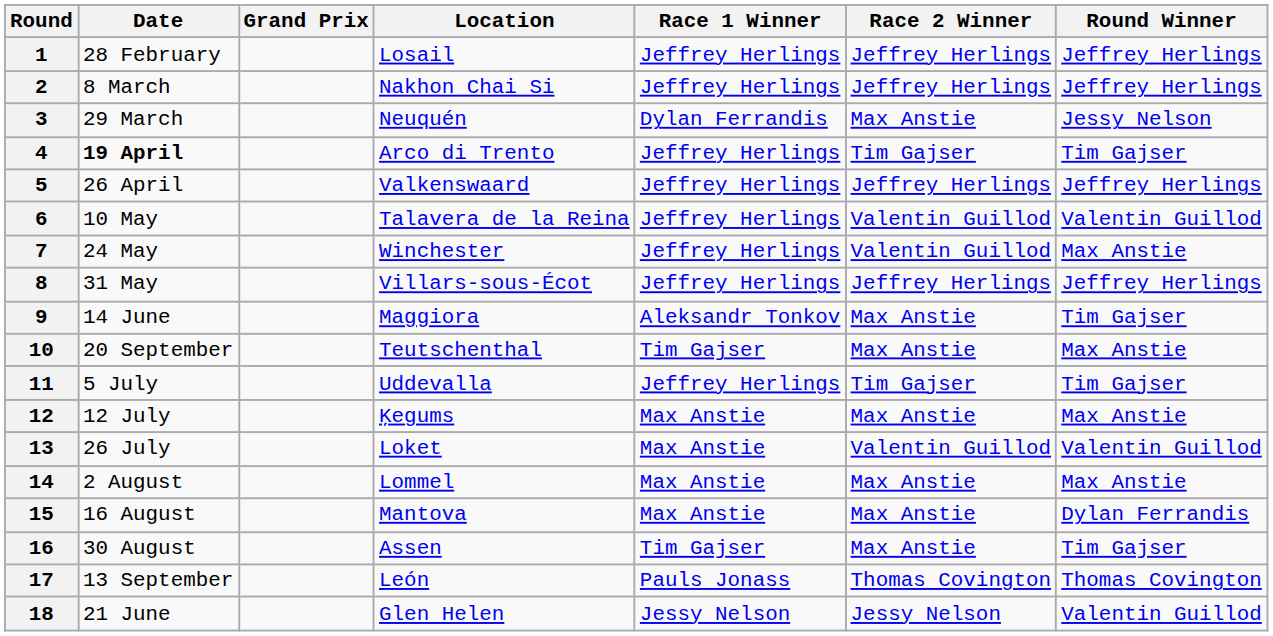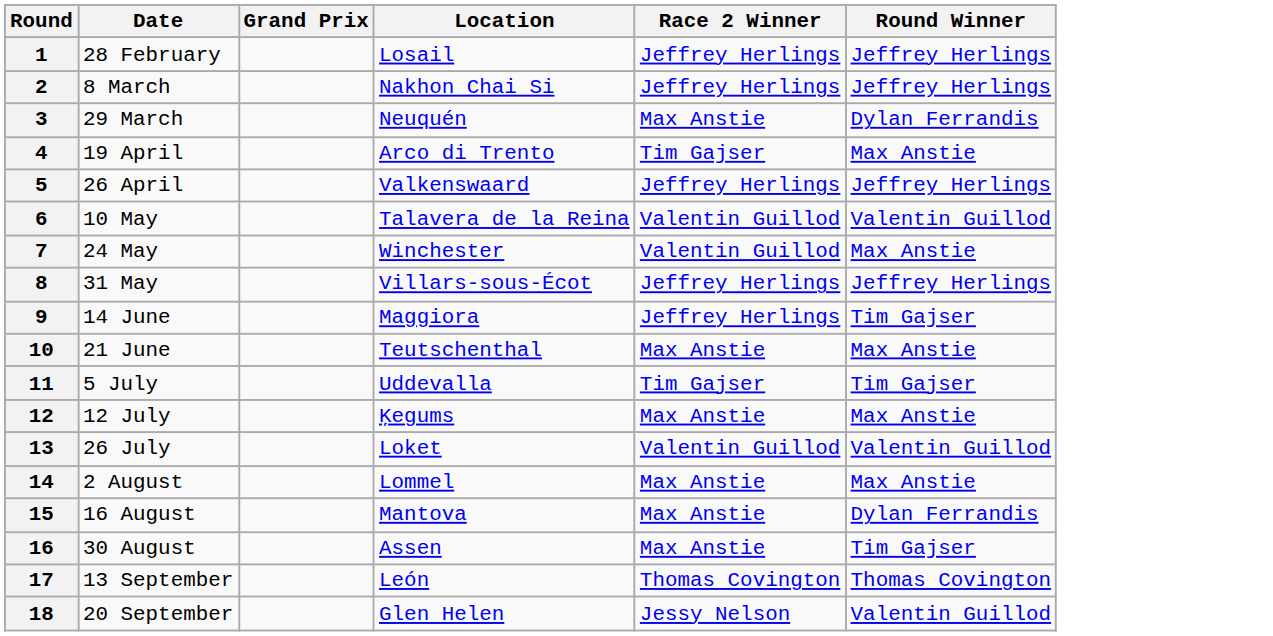 <table class="wikitable" style="font-size: 85%;">
 <tr>
 <th>Round</th>
 <th>Date</th>
 <th>Grand Prix</th>
 <th>Location</th>
-<th>Race 1 Winner</th>
 <th>Race 2 Winner</th>
 <th>Round Winner</th>
 </tr>
 <tr>
 <th>1</th>
 <td>28 February</td>
 <td></td>
 <td><a href='#'>Losail</a></td>
 <td> <a href='#'>Jeffrey Herlings</a></td>
 <td> <a href='#'>Jeffrey Herlings</a></td>
-<td> <a href='#'>Jeffrey Herlings</a></td>
 </tr>
 <tr>
 <th>2</th>
 <td>8 March</td>
 <td></td>
 <td><a href='#'>Nakhon Chai Si</a></td>
 <td> <a href='#'>Jeffrey Herlings</a></td>
 <td> <a href='#'>Jeffrey Herlings</a></td>
-<td> <a href='#'>Jeffrey Herlings</a></td>
 </tr>
 <tr>
 <th>3</th>
 <td>29 March</td>
 <td></td>
 <td><a href='#'>Neuquén</a></td>
+<td> <a href='#'>Max Anstie</a></td>
 <td> <a href='#'>Dylan Ferrandis</a></td>
-<td> <a href='#'>Max Anstie</a></td>
-<td> <a href='#'>Jessy Nelson</a></td>
 </tr>
 <tr>
 <th>4</th>
-<td><strong>19 April</strong></td>
+<td>19 April</td>
 <td></td>
 <td><a href='#'>Arco di Trento</a></td>
-<td> <a href='#'>Jeffrey Herlings</a></td>
 <td> <a href='#'>Tim Gajser</a></td>
-<td> <a href='#'>Tim Gajser</a></td>
+<td> <a href='#'>Max Anstie</a></td>
 </tr>
 <tr>
 <th>5</th>
 <td>26 April</td>
 <td></td>
 <td><a href='#'>Valkenswaard</a></td>
 <td> <a href='#'>Jeffrey Herlings</a></td>
 <td> <a href='#'>Jeffrey Herlings</a></td>
-<td> <a href='#'>Jeffrey Herlings</a></td>
 </tr>
 <tr>
 <th>6</th>
 <td>10 May</td>
 <td></td>
 <td><a href='#'>Talavera de la Reina</a></td>
-<td> <a href='#'>Jeffrey Herlings</a></td>
 <td> <a href='#'>Valentin Guillod</a></td>
 <td> <a href='#'>Valentin Guillod</a></td>
 </tr>
 <tr>
 <th>7</th>
 <td>24 May</td>
 <td></td>
 <td><a href='#'>Winchester</a></td>
-<td> <a href='#'>Jeffrey Herlings</a></td>
 <td> <a href='#'>Valentin Guillod</a></td>
 <td> <a href='#'>Max Anstie</a></td>
 </tr>
 <tr>
 <th>8</th>
 <td>31 May</td>
 <td></td>
 <td><a href='#'>Villars-sous-Écot</a></td>
 <td> <a href='#'>Jeffrey Herlings</a></td>
 <td> <a href='#'>Jeffrey Herlings</a></td>
-<td> <a href='#'>Jeffrey Herlings</a></td>
 </tr>
 <tr>
 <th>9</th>
 <td>14 June</td>
 <td></td>
 <td><a href='#'>Maggiora</a></td>
-<td> <a href='#'>Aleksandr Tonkov</a></td>
-<td> <a href='#'>Max Anstie</a></td>
+<td> <a href='#'>Jeffrey Herlings</a></td>
 <td> <a href='#'>Tim Gajser</a></td>
 </tr>
 <tr>
 <th>10</th>
-<td>20 September</td>
+<td>21 June</td>
 <td></td>
 <td><a href='#'>Teutschenthal</a></td>
-<td> <a href='#'>Tim Gajser</a></td>
 <td> <a href='#'>Max Anstie</a></td>
 <td> <a href='#'>Max Anstie</a></td>
 </tr>
 <tr>
 <th>11</th>
 <td>5 July</td>
 <td></td>
 <td><a href='#'>Uddevalla</a></td>
-<td> <a href='#'>Jeffrey Herlings</a></td>
 <td> <a href='#'>Tim Gajser</a></td>
 <td> <a href='#'>Tim Gajser</a></td>
 </tr>
 <tr>
 <th>12</th>
 <td>12 July</td>
 <td></td>
 <td><a href='#'>Ķegums</a></td>
 <td> <a href='#'>Max Anstie</a></td>
 <td> <a href='#'>Max Anstie</a></td>
-<td> <a href='#'>Max Anstie</a></td>
 </tr>
 <tr>
 <th>13</th>
 <td>26 July</td>
 <td></td>
 <td><a href='#'>Loket</a></td>
-<td> <a href='#'>Max Anstie</a></td>
 <td> <a href='#'>Valentin Guillod</a></td>
 <td> <a href='#'>Valentin Guillod</a></td>
 </tr>
 <tr>
 <th>14</th>
 <td>2 August</td>
 <td></td>
 <td><a href='#'>Lommel</a></td>
 <td> <a href='#'>Max Anstie</a></td>
 <td> <a href='#'>Max Anstie</a></td>
-<td> <a href='#'>Max Anstie</a></td>
 </tr>
 <tr>
 <th>15</th>
 <td>16 August</td>
 <td></td>
 <td><a href='#'>Mantova</a></td>
-<td> <a href='#'>Max Anstie</a></td>
 <td> <a href='#'>Max Anstie</a></td>
 <td> <a href='#'>Dylan Ferrandis</a></td>
 </tr>
 <tr>
 <th>16</th>
 <td>30 August</td>
 <td></td>
 <td><a href='#'>Assen</a></td>
-<td> <a href='#'>Tim Gajser</a></td>
 <td> <a href='#'>Max Anstie</a></td>
 <td> <a href='#'>Tim Gajser</a></td>
 </tr>
 <tr>
 <th>17</th>
 <td>13 September</td>
 <td></td>
 <td><a href='#'>León</a></td>
-<td> <a href='#'>Pauls Jonass</a></td>
 <td> <a href='#'>Thomas Covington</a></td>
 <td> <a href='#'>Thomas Covington</a></td>
 </tr>
 <tr>
 <th>18</th>
-<td>21 June</td>
+<td>20 September</td>
 <td></td>
 <td><a href='#'>Glen Helen</a></td>
-<td> <a href='#'>Jessy Nelson</a></td>
 <td> <a href='#'>Jessy Nelson</a></td>
 <td> <a href='#'>Valentin Guillod</a></td>
 </tr>
 </table>
